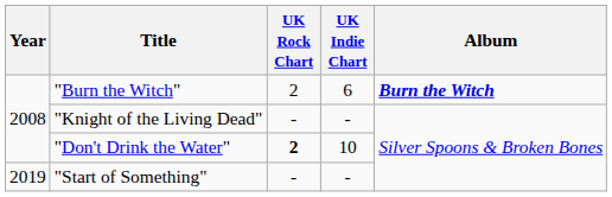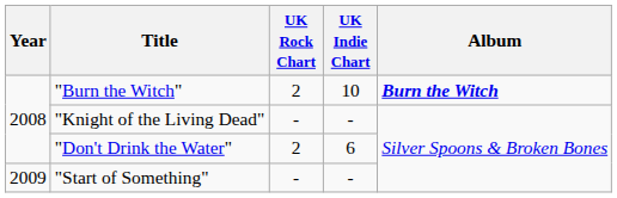 <table class="wikitable">
 <tr>
 <th>Year</th>
 <th>Title</th>
 <th width="40"><small><a href='#'>UK Rock Chart</a></small></th>
 <th width="40"><small><a href='#'>UK Indie Chart</a></small></th>
 <th>Album</th>
 </tr>
 <tr>
 <td rowspan="3">2008</td>
 <td>"<a href='#'>Burn the Witch</a>"</td>
 <td align=center>2</td>
-<td align=center>6</td>
+<td align=center>10</td>
 <td><strong><em><a href='#'>Burn the Witch</a></em></strong></td>
 </tr>
 <tr>
 <td>"Knight of the Living Dead"</td>
 <td align=center>-</td>
 <td align=center>-</td>
 <td rowspan="3"><em><a href='#'>Silver Spoons & Broken Bones</a></em></td>
 </tr>
 <tr>
 <td>"<a href='#'>Don't Drink the Water</a>"</td>
-<td align=center><strong>2</strong></td>
-<td align=center>10</td>
+<td align=center>2</td>
+<td align=center>6</td>
 </tr>
 <tr>
-<td>2019</td>
+<td>2009</td>
 <td>"Start of Something"</td>
 <td align=center>-</td>
 <td align=center>-</td>
 </tr>
 </table>
